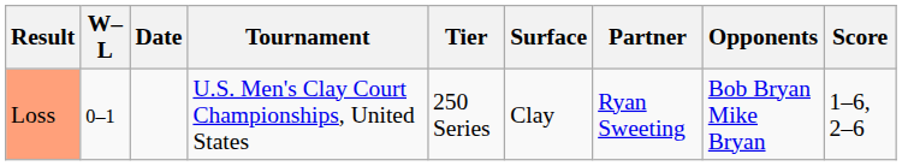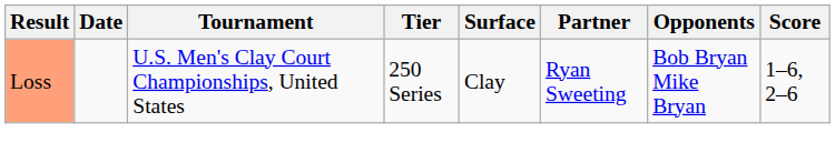 <table class="sortable wikitable">
 <tr>
 <th>Result</th>
-<th class="unsortable">W–L</th>
 <th>Date</th>
 <th>Tournament</th>
 <th>Tier</th>
 <th>Surface</th>
 <th>Partner</th>
 <th>Opponents</th>
 <th class="unsortable">Score</th>
 </tr>
 <tr>
 <td style="background:#ffa07a;">Loss</td>
-<td><small>0–1</small></td>
 <td><a href='#'></a></td>
 <td><a href='#'>U.S. Men's Clay Court Championships</a>, United States</td>
 <td>250 Series</td>
 <td>Clay</td>
 <td> <a href='#'>Ryan Sweeting</a></td>
 <td> <a href='#'>Bob Bryan</a> <br>  <a href='#'>Mike Bryan</a></td>
 <td>1–6, 2–6</td>
 </tr>
 </table>
